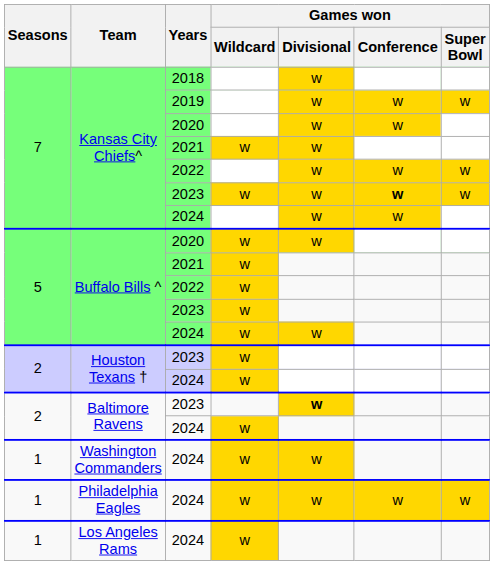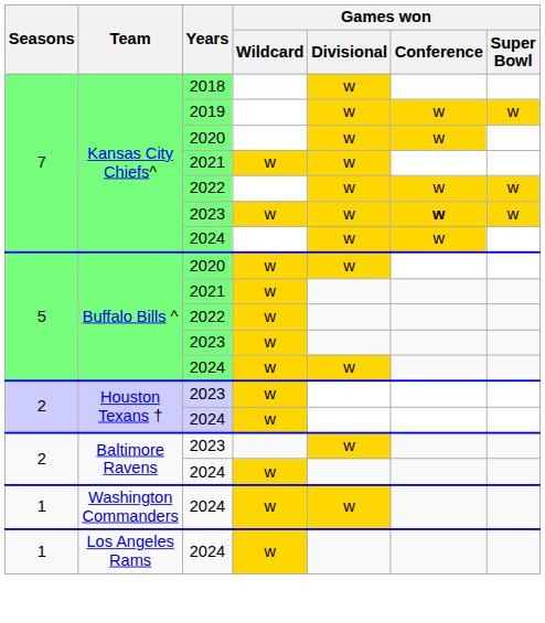 <table class="wikitable" style="text-align:center" width=80%>
 <tr>
 <th rowspan=2>Seasons</th>
 <th rowspan=2>Team</th>
 <th rowspan=2>Years</th>
 <th colspan=4>Games won</th>
 </tr>
 <tr>
 <th>Wildcard</th>
 <th>Divisional</th>
 <th>Conference</th>
 <th>Super Bowl</th>
 </tr>
 <tr bgcolor="#76FF7A">
 <td rowspan=7>7</td>
 <td rowspan=7><a href='#'>Kansas City Chiefs</a>^</td>
 <td bgcolor="#76FF7A">2018</td>
 <td bgcolor = white></td>
 <td bgcolor=gold>w</td>
 <td bgcolor = white></td>
 <td bgcolor = white></td>
 </tr>
 <tr>
 <td bgcolor="#76FF7A">2019</td>
 <td bgcolor = white></td>
 <td bgcolor=gold>w</td>
 <td bgcolor=gold>w</td>
 <td bgcolor=gold>w</td>
 </tr>
 <tr>
 <td bgcolor="#76FF7A">2020</td>
 <td bgcolor = white></td>
 <td bgcolor=gold>w</td>
 <td bgcolor=gold>w</td>
 <td bgcolor=white></td>
 </tr>
 <tr>
 <td bgcolor="#76FF7A">2021</td>
 <td bgcolor=gold>w</td>
 <td bgcolor=gold>w</td>
 <td bgcolor=white></td>
 <td bgcolor=white></td>
 </tr>
 <tr>
 <td bgcolor="#76FF7A">2022</td>
 <td bgcolor = white></td>
 <td bgcolor=gold>w</td>
 <td bgcolor=gold>w</td>
 <td bgcolor=gold>w</td>
 </tr>
 <tr>
 <td bgcolor="#76FF7A">2023</td>
 <td bgcolor=gold>w</td>
 <td bgcolor=gold>w</td>
 <td bgcolor=gold><strong>w</strong></td>
 <td bgcolor=gold>w</td>
 </tr>
 <tr>
 <td bgcolor="#76FF7A">2024</td>
 <td bgcolor = white></td>
 <td bgcolor=gold>w</td>
 <td bgcolor=gold>w</td>
 <td bgcolor=white></td>
 </tr>
 <tr style="border-top: 2px solid blue;" bgcolor="#76FF7A">
 <td rowspan=5>5</td>
 <td rowspan=5><a href='#'>Buffalo Bills</a> ^</td>
 <td>2020</td>
 <td bgcolor=gold>w</td>
 <td bgcolor=gold>w</td>
 <td bgcolor = white></td>
 <td bgcolor = white></td>
 </tr>
 <tr>
 <td bgcolor="#76FF7A">2021</td>
 <td bgcolor=gold>w</td>
 <td></td>
 <td></td>
 <td></td>
 </tr>
 <tr>
 <td bgcolor="#76FF7A">2022</td>
 <td bgcolor=gold>w</td>
 <td></td>
 <td></td>
 <td></td>
 </tr>
 <tr>
 <td bgcolor="#76FF7A">2023</td>
 <td bgcolor=gold>w</td>
 <td></td>
 <td></td>
 <td></td>
 </tr>
 <tr>
 <td bgcolor="#76FF7A">2024</td>
 <td bgcolor=gold>w</td>
 <td bgcolor=gold>w</td>
 <td></td>
 <td></td>
 </tr>
 <tr style="border-top: 2px solid blue;" bgcolor="#CCCCFF">
 <td rowspan=2>2</td>
 <td rowspan=2><a href='#'>Houston Texans</a> †</td>
 <td>2023</td>
 <td bgcolor=gold>w</td>
 <td bgcolor=white></td>
 <td bgcolor=white></td>
 <td bgcolor=white></td>
 </tr>
 <tr bgcolor="#CCCCFF">
 <td>2024</td>
 <td bgcolor=gold>w</td>
 <td bgcolor=white></td>
 <td bgcolor=white></td>
 <td bgcolor=white></td>
 </tr>
 <tr style="border-top: 2px solid blue;">
 <td rowspan=2>2</td>
 <td rowspan=2><a href='#'>Baltimore Ravens</a></td>
 <td>2023</td>
 <td></td>
-<td bgcolor=gold><strong>w</strong></td>
+<td bgcolor=gold>w</td>
 <td></td>
 <td></td>
 </tr>
 <tr>
 <td>2024</td>
 <td bgcolor=gold>w</td>
 <td></td>
 <td></td>
 <td></td>
 </tr>
 <tr style="border-top: 2px solid blue;">
 <td>1</td>
 <td><a href='#'>Washington Commanders</a></td>
 <td>2024</td>
 <td bgcolor=gold>w</td>
 <td bgcolor=gold>w</td>
 <td></td>
 <td></td>
 </tr>
 <tr style="border-top: 2px solid blue;">
 <td>1</td>
-<td><a href='#'>Philadelphia Eagles</a></td>
-<td>2024</td>
-<td bgcolor=gold>w</td>
-<td bgcolor=gold>w</td>
-<td bgcolor=gold>w</td>
-<td bgcolor=gold>w</td>
-</tr>
-<tr style="border-top: 2px solid blue;">
-<td>1</td>
 <td><a href='#'>Los Angeles Rams</a></td>
 <td>2024</td>
 <td bgcolor=gold>w</td>
 <td></td>
 <td></td>
 <td></td>
 </tr>
 </table>
